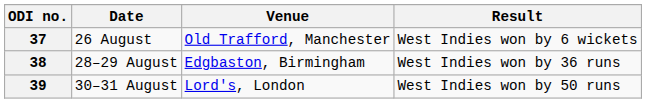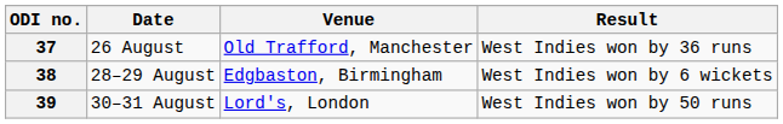 <table class="wikitable">
 <tr>
 </tr>
 <tr>
 <th scope="col">ODI no.</th>
 <th scope="col">Date</th>
 <th scope="col">Venue</th>
 <th scope="col">Result</th>
 </tr>
 <tr>
 <th scope="row">37</th>
 <td>26 August</td>
 <td><a href='#'>Old Trafford</a>, Manchester</td>
-<td>West Indies won by 6 wickets</td>
+<td>West Indies won by 36 runs</td>
 </tr>
 <tr>
 <th scope="row">38</th>
 <td>28–29 August</td>
 <td><a href='#'>Edgbaston</a>, Birmingham</td>
-<td>West Indies won by 36 runs</td>
+<td>West Indies won by 6 wickets</td>
 </tr>
 <tr>
 <th scope="row">39</th>
 <td>30–31 August</td>
 <td><a href='#'>Lord's</a>, London</td>
 <td>West Indies won by 50 runs</td>
 </tr>
 </table>
